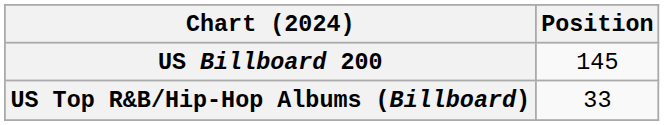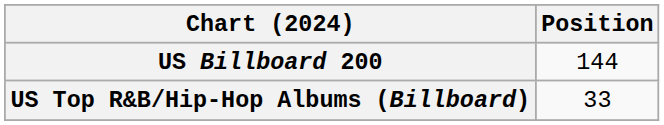 <table class="wikitable sortable plainrowheaders" style="text-align:center">
 <tr>
 <th scope="col">Chart (2024)</th>
 <th scope="col">Position</th>
 </tr>
 <tr>
 <th scope="row">US <em>Billboard</em> 200</th>
-<td>145</td>
+<td>144</td>
 </tr>
 <tr>
 <th scope="row">US Top R&B/Hip-Hop Albums (<em>Billboard</em>)</th>
 <td>33</td>
 </tr>
 </table>
